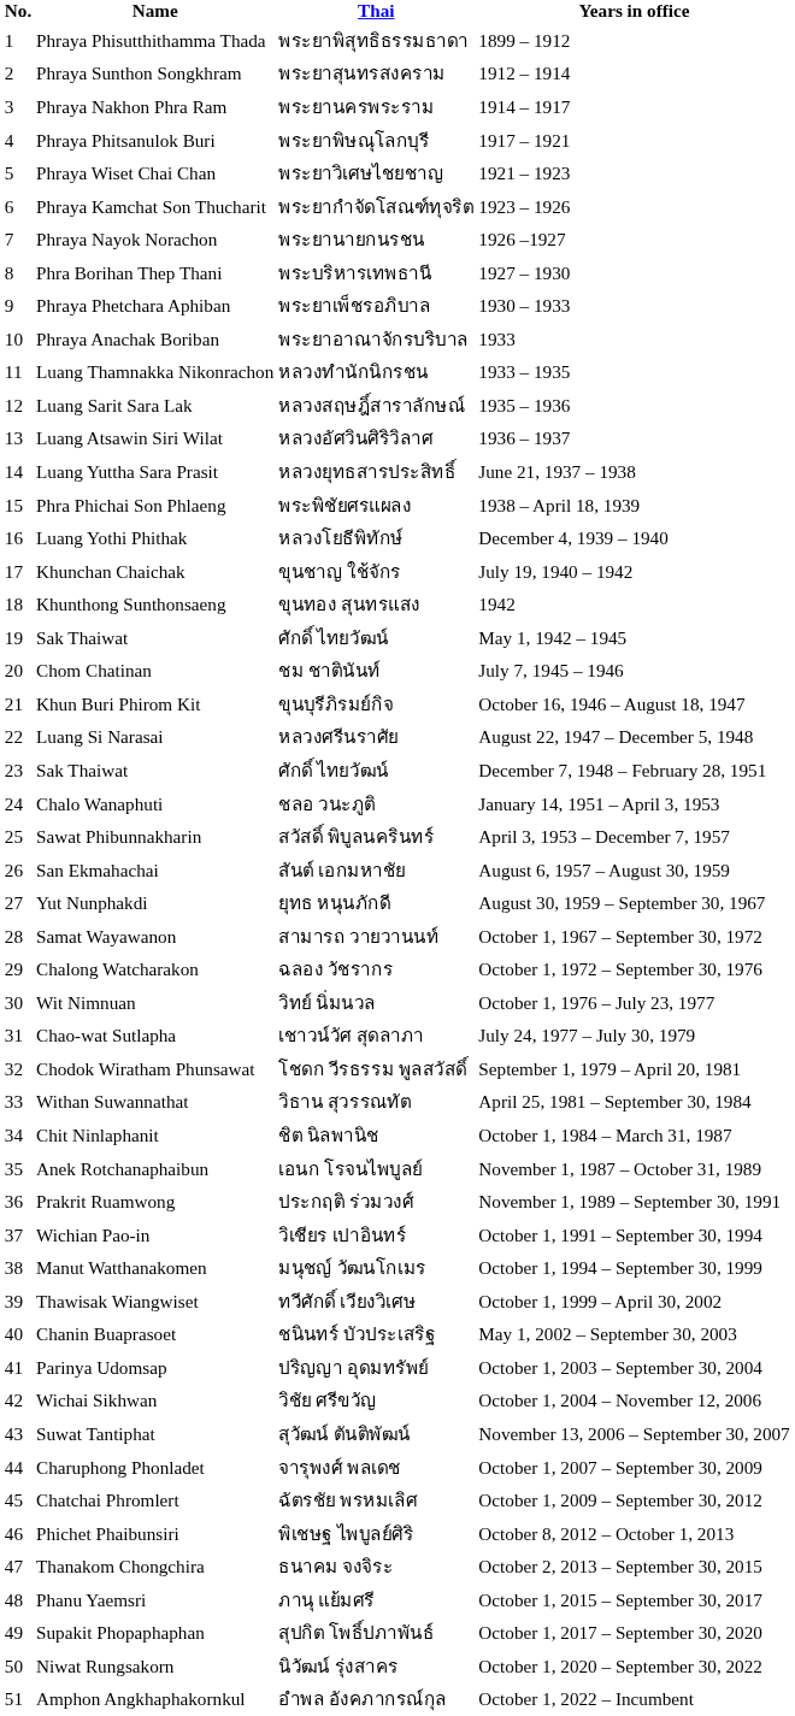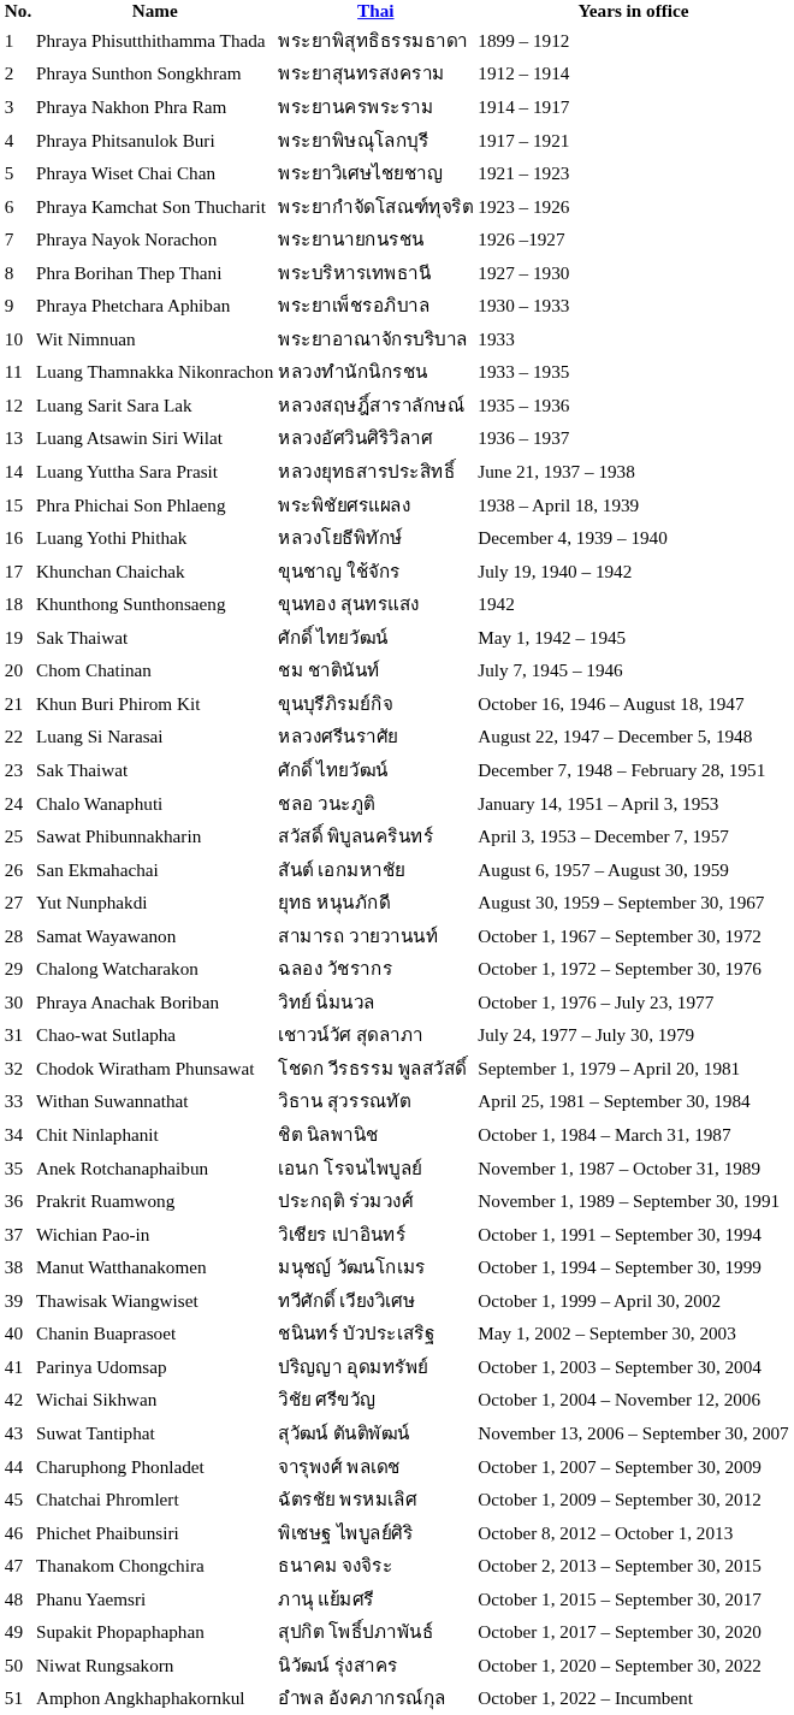 <table>
 <tr>
 <th>No.</th>
 <th>Name</th>
 <th><a href='#'>Thai</a></th>
 <th>Years in office</th>
 </tr>
 <tr>
 <td>1</td>
 <td>Phraya Phisutthithamma Thada</td>
 <td>พระยาพิสุทธิธรรมธาดา</td>
 <td>1899 – 1912</td>
 </tr>
 <tr>
 <td>2</td>
 <td>Phraya Sunthon Songkhram</td>
 <td>พระยาสุนทรสงคราม</td>
 <td>1912 – 1914</td>
 </tr>
 <tr>
 <td>3</td>
 <td>Phraya Nakhon Phra Ram</td>
 <td>พระยานครพระราม</td>
 <td>1914 – 1917</td>
 </tr>
 <tr>
 <td>4</td>
 <td>Phraya Phitsanulok Buri</td>
 <td>พระยาพิษณุโลกบุรี</td>
 <td>1917 – 1921</td>
 </tr>
 <tr>
 <td>5</td>
 <td>Phraya Wiset Chai Chan</td>
 <td>พระยาวิเศษไชยชาญ</td>
 <td>1921 – 1923</td>
 </tr>
 <tr>
 <td>6</td>
 <td>Phraya Kamchat Son Thucharit</td>
 <td>พระยากำจัดโสณฑ์ทุจริต</td>
 <td>1923 – 1926</td>
 </tr>
 <tr>
 <td>7</td>
 <td>Phraya Nayok Norachon</td>
 <td>พระยานายกนรชน</td>
 <td>1926 –1927</td>
 </tr>
 <tr>
 <td>8</td>
 <td>Phra Borihan Thep Thani</td>
 <td>พระบริหารเทพธานี</td>
 <td>1927 – 1930</td>
 </tr>
 <tr>
 <td>9</td>
 <td>Phraya Phetchara Aphiban</td>
 <td>พระยาเพ็ชรอภิบาล</td>
 <td>1930 – 1933</td>
 </tr>
 <tr>
 <td>10</td>
-<td>Phraya Anachak Boriban</td>
+<td>Wit Nimnuan</td>
 <td>พระยาอาณาจักรบริบาล</td>
 <td>1933</td>
 </tr>
 <tr>
 <td>11</td>
 <td>Luang Thamnakka Nikonrachon</td>
 <td>หลวงทำนักนิกรชน</td>
 <td>1933 – 1935</td>
 </tr>
 <tr>
 <td>12</td>
 <td>Luang Sarit Sara Lak</td>
 <td>หลวงสฤษฎิ์สาราลักษณ์</td>
 <td>1935 – 1936</td>
 </tr>
 <tr>
 <td>13</td>
 <td>Luang Atsawin Siri Wilat</td>
 <td>หลวงอัศวินศิริวิลาศ</td>
 <td>1936 – 1937</td>
 </tr>
 <tr>
 <td>14</td>
 <td>Luang Yuttha Sara Prasit</td>
 <td>หลวงยุทธสารประสิทธิ์</td>
 <td>June 21, 1937 – 1938</td>
 </tr>
 <tr>
 <td>15</td>
 <td>Phra Phichai Son Phlaeng</td>
 <td>พระพิชัยศรแผลง</td>
 <td>1938 – April 18, 1939</td>
 </tr>
 <tr>
 <td>16</td>
 <td>Luang Yothi Phithak</td>
 <td>หลวงโยธีพิทักษ์</td>
 <td>December 4, 1939 – 1940</td>
 </tr>
 <tr>
 <td>17</td>
 <td>Khunchan Chaichak</td>
 <td>ขุนชาญ ใช้จักร</td>
 <td>July 19, 1940 – 1942</td>
 </tr>
 <tr>
 <td>18</td>
 <td>Khunthong Sunthonsaeng</td>
 <td>ขุนทอง สุนทรแสง</td>
 <td>1942</td>
 </tr>
 <tr>
 <td>19</td>
 <td>Sak Thaiwat</td>
 <td>ศักดิ์ ไทยวัฒน์</td>
 <td>May 1, 1942 – 1945</td>
 </tr>
 <tr>
 <td>20</td>
 <td>Chom Chatinan</td>
 <td>ชม ชาตินันท์</td>
 <td>July 7, 1945 – 1946</td>
 </tr>
 <tr>
 <td>21</td>
 <td>Khun Buri Phirom Kit</td>
 <td>ขุนบุรีภิรมย์กิจ</td>
 <td>October 16, 1946 – August 18, 1947</td>
 </tr>
 <tr>
 <td>22</td>
 <td>Luang Si Narasai</td>
 <td>หลวงศรีนราศัย</td>
 <td>August 22, 1947 – December 5, 1948</td>
 </tr>
 <tr>
 <td>23</td>
 <td>Sak Thaiwat</td>
 <td>ศักดิ์ ไทยวัฒน์</td>
 <td>December 7, 1948 – February 28, 1951</td>
 </tr>
 <tr>
 <td>24</td>
 <td>Chalo Wanaphuti</td>
 <td>ชลอ วนะภูติ</td>
 <td>January 14, 1951 – April 3, 1953</td>
 </tr>
 <tr>
 <td>25</td>
 <td>Sawat Phibunnakharin</td>
 <td>สวัสดิ์ พิบูลนครินทร์</td>
 <td>April 3, 1953 – December 7, 1957</td>
 </tr>
 <tr>
 <td>26</td>
 <td>San Ekmahachai</td>
 <td>สันต์ เอกมหาชัย</td>
 <td>August 6, 1957 – August 30, 1959</td>
 </tr>
 <tr>
 <td>27</td>
 <td>Yut Nunphakdi</td>
 <td>ยุทธ หนุนภักดี</td>
 <td>August 30, 1959 – September 30, 1967</td>
 </tr>
 <tr>
 <td>28</td>
 <td>Samat Wayawanon</td>
 <td>สามารถ วายวานนท์</td>
 <td>October 1, 1967 – September 30, 1972</td>
 </tr>
 <tr>
 <td>29</td>
 <td>Chalong Watcharakon</td>
 <td>ฉลอง วัชรากร</td>
 <td>October 1, 1972 – September 30, 1976</td>
 </tr>
 <tr>
 <td>30</td>
-<td>Wit Nimnuan</td>
+<td>Phraya Anachak Boriban</td>
 <td>วิทย์ นิ่มนวล</td>
 <td>October 1, 1976 – July 23, 1977</td>
 </tr>
 <tr>
 <td>31</td>
 <td>Chao-wat Sutlapha</td>
 <td>เชาวน์วัศ สุดลาภา</td>
 <td>July 24, 1977 – July 30, 1979</td>
 </tr>
 <tr>
 <td>32</td>
 <td>Chodok Wiratham Phunsawat</td>
 <td>โชดก วีรธรรม พูลสวัสดิ์</td>
 <td>September 1, 1979 – April 20, 1981</td>
 </tr>
 <tr>
 <td>33</td>
 <td>Withan Suwannathat</td>
 <td>วิธาน สุวรรณทัต</td>
 <td>April 25, 1981 – September 30, 1984</td>
 </tr>
 <tr>
 <td>34</td>
 <td>Chit Ninlaphanit</td>
 <td>ชิต นิลพานิช</td>
 <td>October 1, 1984 – March 31, 1987</td>
 </tr>
 <tr>
 <td>35</td>
 <td>Anek Rotchanaphaibun</td>
 <td>เอนก โรจนไพบูลย์</td>
 <td>November 1, 1987 – October 31, 1989</td>
 </tr>
 <tr>
 <td>36</td>
 <td>Prakrit Ruamwong</td>
 <td>ประกฤติ ร่วมวงศ์</td>
 <td>November 1, 1989 – September 30, 1991</td>
 </tr>
 <tr>
 <td>37</td>
 <td>Wichian Pao-in</td>
 <td>วิเชียร เปาอินทร์</td>
 <td>October 1, 1991 – September 30, 1994</td>
 </tr>
 <tr>
 <td>38</td>
 <td>Manut Watthanakomen</td>
 <td>มนุชญ์ วัฒนโกเมร</td>
 <td>October 1, 1994 – September 30, 1999</td>
 </tr>
 <tr>
 <td>39</td>
 <td>Thawisak Wiangwiset</td>
 <td>ทวีศักดิ์ เวียงวิเศษ</td>
 <td>October 1, 1999 – April 30, 2002</td>
 </tr>
 <tr>
 <td>40</td>
 <td>Chanin Buaprasoet</td>
 <td>ชนินทร์ บัวประเสริฐ</td>
 <td>May 1, 2002 – September 30, 2003</td>
 </tr>
 <tr>
 <td>41</td>
 <td>Parinya Udomsap</td>
 <td>ปริญญา อุดมทรัพย์</td>
 <td>October 1, 2003 – September 30, 2004</td>
 </tr>
 <tr>
 <td>42</td>
 <td>Wichai Sikhwan</td>
 <td>วิชัย ศรีขวัญ</td>
 <td>October 1, 2004 – November 12, 2006</td>
 </tr>
 <tr>
 <td>43</td>
 <td>Suwat Tantiphat</td>
 <td>สุวัฒน์  ตันติพัฒน์</td>
 <td>November 13, 2006 – September 30, 2007</td>
 </tr>
 <tr>
 <td>44</td>
 <td>Charuphong Phonladet</td>
 <td>จารุพงศ์  พลเดช</td>
 <td>October 1, 2007 – September 30, 2009</td>
 </tr>
 <tr>
 <td>45</td>
 <td>Chatchai Phromlert</td>
 <td>ฉัตรชัย พรหมเลิศ</td>
 <td>October 1, 2009 – September 30, 2012</td>
 </tr>
 <tr>
 <td>46</td>
 <td>Phichet Phaibunsiri</td>
 <td>พิเชษฐ ไพบูลย์ศิริ</td>
 <td>October 8, 2012 – October 1, 2013</td>
 </tr>
 <tr>
 <td>47</td>
 <td>Thanakom Chongchira</td>
 <td>ธนาคม จงจิระ</td>
 <td>October 2, 2013 – September 30, 2015</td>
 </tr>
 <tr>
 <td>48</td>
 <td>Phanu Yaemsri</td>
 <td>ภานุ แย้มศรี</td>
 <td>October 1, 2015 – September 30, 2017</td>
 </tr>
 <tr>
 <td>49</td>
 <td>Supakit Phopaphaphan</td>
 <td>สุปกิต โพธิ์ปภาพันธ์</td>
 <td>October 1, 2017 – September 30, 2020</td>
 </tr>
 <tr>
 <td>50</td>
 <td>Niwat Rungsakorn</td>
 <td>นิวัฒน์ รุ่งสาคร</td>
 <td>October 1, 2020 – September 30, 2022</td>
 </tr>
 <tr>
 <td>51</td>
 <td>Amphon Angkhaphakornkul</td>
 <td>อำพล อังคภากรณ์กุล</td>
 <td>October 1, 2022 – Incumbent</td>
 </tr>
 </table>
